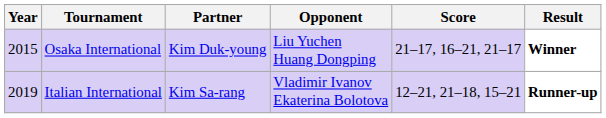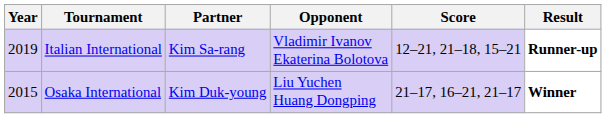 <table class="sortable wikitable" style="font-size: 90%;">
 <tr>
 <th>Year</th>
 <th>Tournament</th>
 <th>Partner</th>
 <th>Opponent</th>
 <th>Score</th>
 <th>Result</th>
 </tr>
 <tr style="background:#D8CEF6">
+<td align="center">2019</td>
+<td align="left"><a href='#'>Italian International</a></td>
+<td align="left"> <a href='#'>Kim Sa-rang</a></td>
+<td align="left"> <a href='#'>Vladimir Ivanov</a> <br>  <a href='#'>Ekaterina Bolotova</a></td>
+<td align="left">12–21, 21–18, 15–21</td>
+<td style="text-align:left; background:white"> <strong>Runner-up</strong></td>
+</tr>
+<tr style="background:#D8CEF6">
 <td align="center">2015</td>
 <td align="left"><a href='#'>Osaka International</a></td>
 <td align="left"> <a href='#'>Kim Duk-young</a></td>
 <td align="left"> <a href='#'>Liu Yuchen</a> <br>  <a href='#'>Huang Dongping</a></td>
 <td align="left">21–17, 16–21, 21–17</td>
 <td style="text-align:left; background:white"> <strong>Winner</strong></td>
 </tr>
-<tr style="background:#D8CEF6">
-<td align="center">2019</td>
-<td align="left"><a href='#'>Italian International</a></td>
-<td align="left"> <a href='#'>Kim Sa-rang</a></td>
-<td align="left"> <a href='#'>Vladimir Ivanov</a> <br>  <a href='#'>Ekaterina Bolotova</a></td>
-<td align="left">12–21, 21–18, 15–21</td>
-<td style="text-align:left; background:white"> <strong>Runner-up</strong></td>
-</tr>
 </table>
